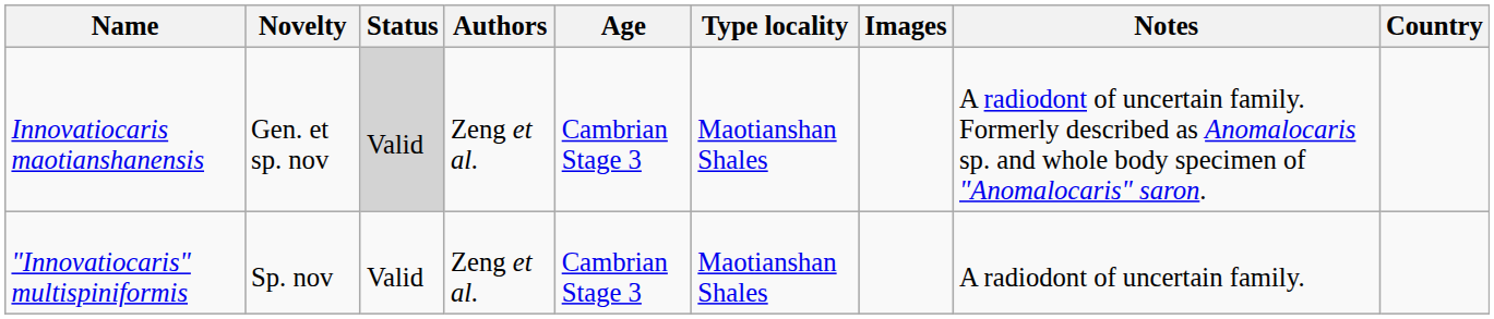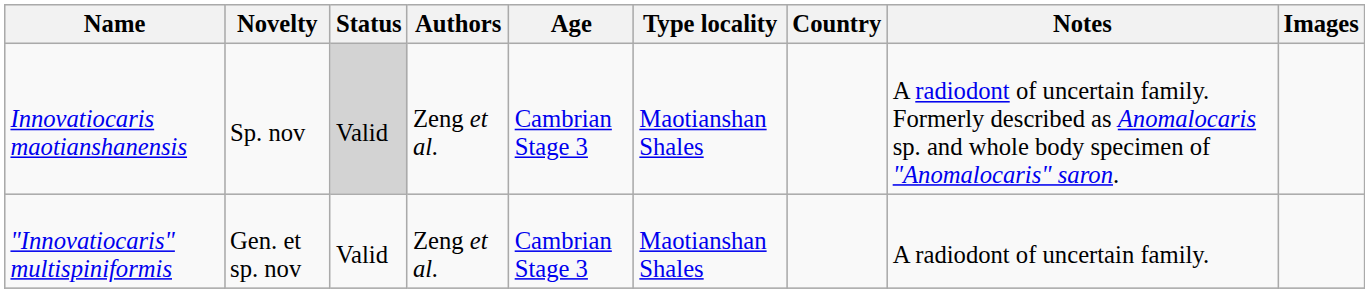 <table class="wikitable sortable" align="center" width="100%">
 <tr>
 <th>Name</th>
 <th>Novelty</th>
 <th>Status</th>
 <th>Authors</th>
 <th>Age</th>
 <th>Type locality</th>
+<th>Country</th>
+<th>Notes</th>
 <th>Images</th>
-<th>Notes</th>
-<th>Country</th>
 </tr>
 <tr>
 <td><br><em><a href='#'>Innovatiocaris maotianshanensis</a></em></td>
-<td><br>Gen. et sp. nov</td>
+<td><br>Sp. nov</td>
 <td style="background: lightgrey;"><br>Valid</td>
 <td><br>Zeng <em>et al.</em></td>
 <td><br><a href='#'>Cambrian Stage 3</a></td>
 <td><br><a href='#'>Maotianshan Shales</a></td>
+<td><br></td>
+<td><br>A <a href='#'>radiodont</a> of uncertain family. Formerly described as <em><a href='#'>Anomalocaris</a></em> sp. and whole body specimen of <em><a href='#'>"Anomalocaris" saron</a></em>.</td>
 <td></td>
-<td><br>A <a href='#'>radiodont</a> of uncertain family. Formerly described as <em><a href='#'>Anomalocaris</a></em> sp. and whole body specimen of <em><a href='#'>"Anomalocaris" saron</a></em>.</td>
-<td><br></td>
 </tr>
 <tr>
 <td><br><em><a href='#'>"Innovatiocaris" multispiniformis</a></em></td>
-<td><br>Sp. nov</td>
+<td><br>Gen. et sp. nov</td>
 <td><br>Valid</td>
 <td><br>Zeng <em>et al.</em></td>
 <td><br><a href='#'>Cambrian Stage 3</a></td>
 <td><br><a href='#'>Maotianshan Shales</a></td>
+<td><br></td>
+<td><br>A radiodont of uncertain family.</td>
 <td></td>
-<td><br>A radiodont of uncertain family.</td>
-<td><br></td>
 </tr>
 </table>
